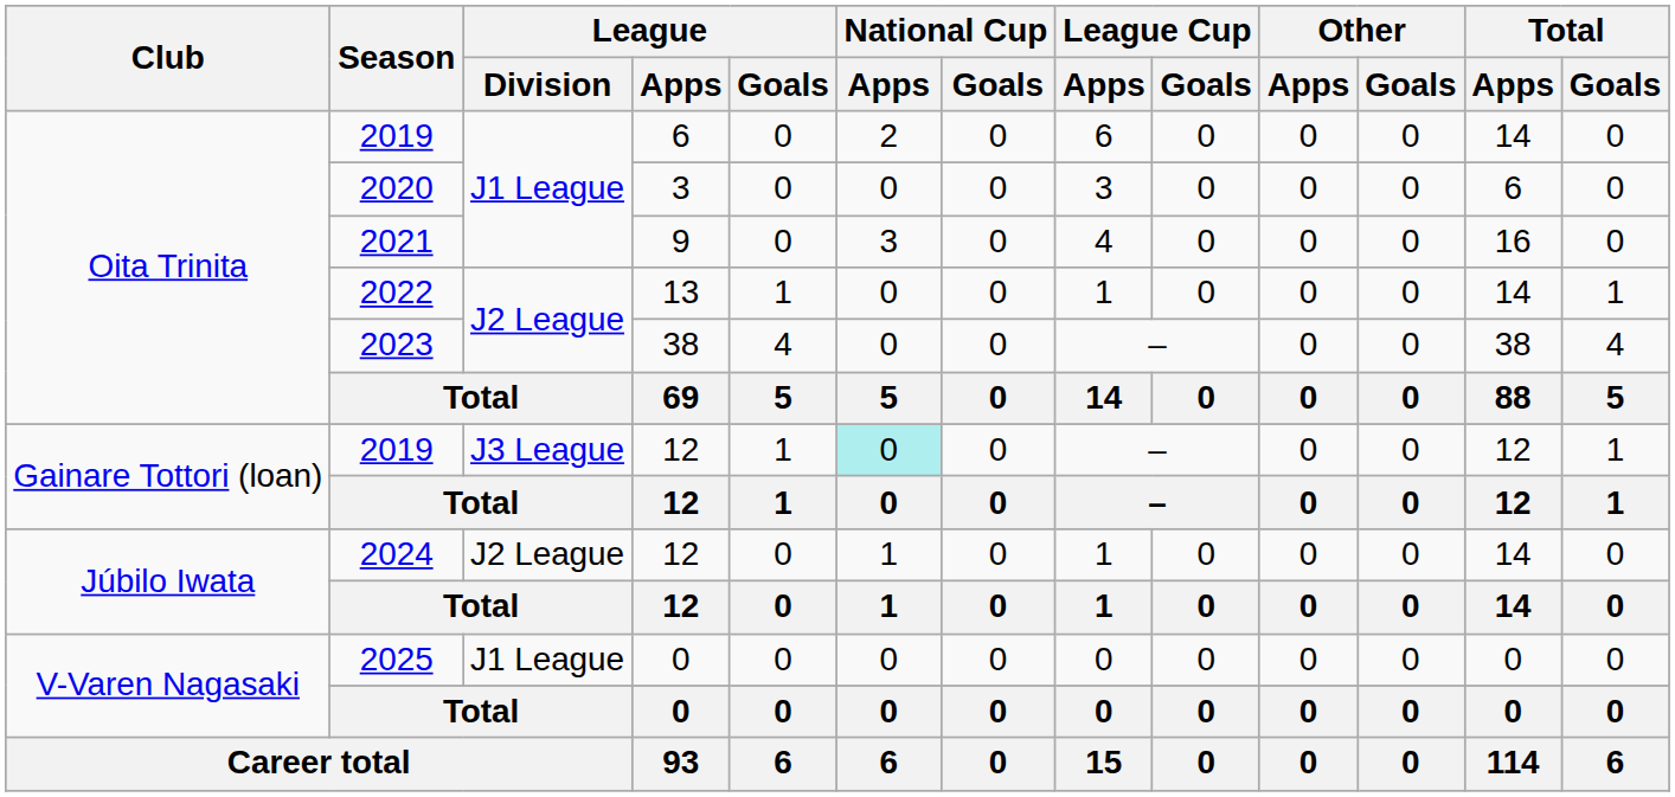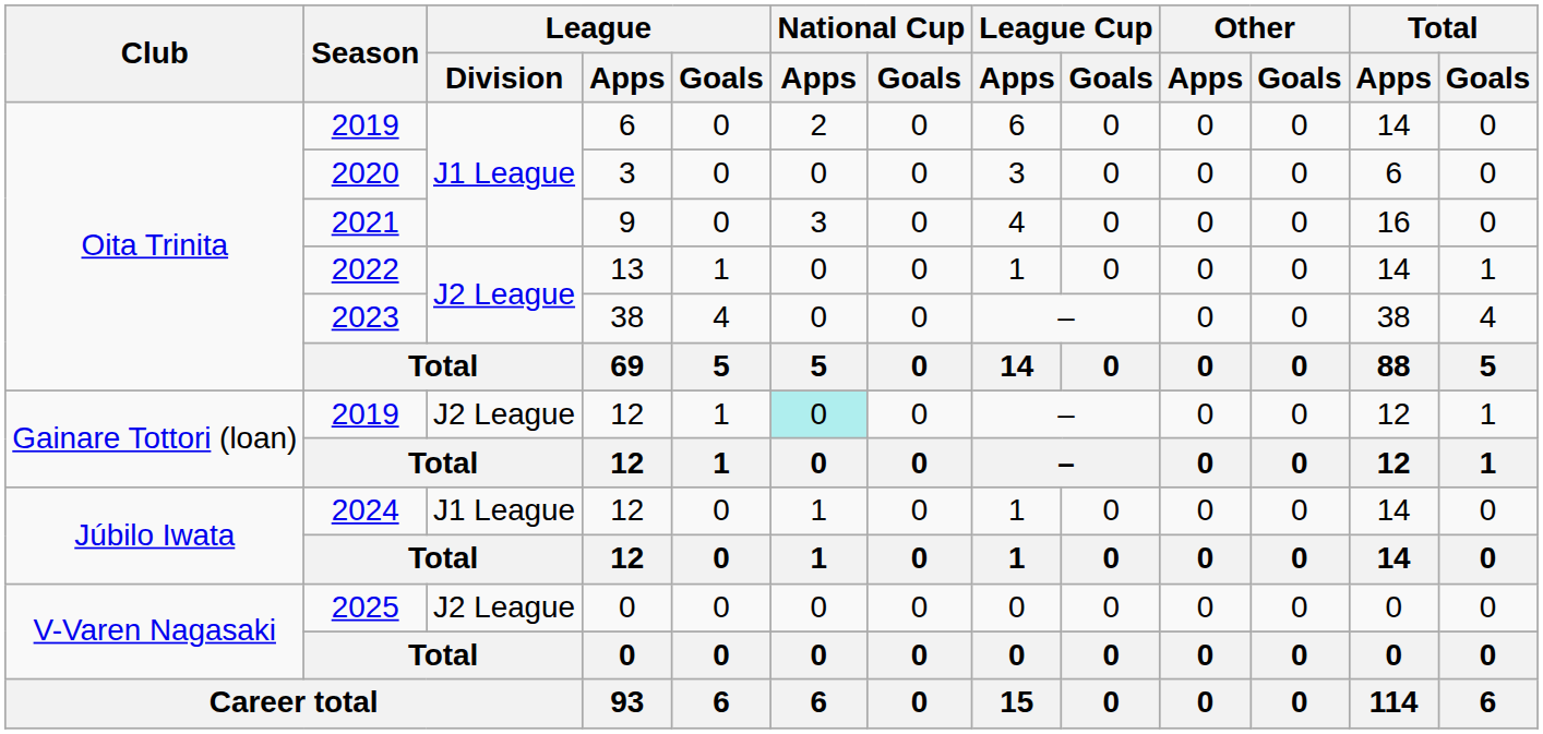 <table class="wikitable" style="text-align: center">
 <tr>
 <th rowspan="2">Club</th>
 <th rowspan="2">Season</th>
 <th colspan="3">League</th>
 <th colspan="2">National Cup</th>
 <th colspan="2">League Cup</th>
 <th colspan="2">Other</th>
 <th colspan="2">Total</th>
 </tr>
 <tr>
 <th>Division</th>
 <th>Apps</th>
 <th>Goals</th>
 <th>Apps</th>
 <th>Goals</th>
 <th>Apps</th>
 <th>Goals</th>
 <th>Apps</th>
 <th>Goals</th>
 <th>Apps</th>
 <th>Goals</th>
 </tr>
 <tr>
 <td rowspan="6"><a href='#'>Oita Trinita</a></td>
 <td><a href='#'>2019</a></td>
 <td rowspan="3"><a href='#'>J1 League</a></td>
 <td>6</td>
 <td>0</td>
 <td>2</td>
 <td>0</td>
 <td>6</td>
 <td>0</td>
 <td>0</td>
 <td>0</td>
 <td>14</td>
 <td>0</td>
 </tr>
 <tr>
 <td><a href='#'>2020</a></td>
 <td>3</td>
 <td>0</td>
 <td>0</td>
 <td>0</td>
 <td>3</td>
 <td>0</td>
 <td>0</td>
 <td>0</td>
 <td>6</td>
 <td>0</td>
 </tr>
 <tr>
 <td><a href='#'>2021</a></td>
 <td>9</td>
 <td>0</td>
 <td>3</td>
 <td>0</td>
 <td>4</td>
 <td>0</td>
 <td>0</td>
 <td>0</td>
 <td>16</td>
 <td>0</td>
 </tr>
 <tr>
 <td><a href='#'>2022</a></td>
 <td rowspan="2"><a href='#'>J2 League</a></td>
 <td>13</td>
 <td>1</td>
 <td>0</td>
 <td>0</td>
 <td>1</td>
 <td>0</td>
 <td>0</td>
 <td>0</td>
 <td>14</td>
 <td>1</td>
 </tr>
 <tr>
 <td><a href='#'>2023</a></td>
 <td>38</td>
 <td>4</td>
 <td>0</td>
 <td>0</td>
 <td colspan="2">–</td>
 <td>0</td>
 <td>0</td>
 <td>38</td>
 <td>4</td>
 </tr>
 <tr>
 <th colspan=2>Total</th>
 <th>69</th>
 <th>5</th>
 <th>5</th>
 <th>0</th>
 <th>14</th>
 <th>0</th>
 <th>0</th>
 <th>0</th>
 <th>88</th>
 <th>5</th>
 </tr>
 <tr>
 <td rowspan="2"><a href='#'>Gainare Tottori</a> (loan)</td>
 <td><a href='#'>2019</a></td>
-<td><a href='#'>J3 League</a></td>
+<td>J2 League</td>
 <td>12</td>
 <td>1</td>
 <td style="background: paleturquoise;">0</td>
 <td>0</td>
 <td colspan="2">–</td>
 <td>0</td>
 <td>0</td>
 <td>12</td>
 <td>1</td>
 </tr>
 <tr>
 <th colspan=2>Total</th>
 <th>12</th>
 <th>1</th>
 <th>0</th>
 <th>0</th>
 <th colspan="2">–</th>
 <th>0</th>
 <th>0</th>
 <th>12</th>
 <th>1</th>
 </tr>
 <tr>
 <td rowspan="2"><a href='#'>Júbilo Iwata</a></td>
 <td><a href='#'>2024</a></td>
-<td>J2 League</td>
+<td>J1 League</td>
 <td>12</td>
 <td>0</td>
 <td>1</td>
 <td>0</td>
 <td>1</td>
 <td>0</td>
 <td>0</td>
 <td>0</td>
 <td>14</td>
 <td>0</td>
 </tr>
 <tr>
 <th colspan=2>Total</th>
 <th>12</th>
 <th>0</th>
 <th>1</th>
 <th>0</th>
 <th>1</th>
 <th>0</th>
 <th>0</th>
 <th>0</th>
 <th>14</th>
 <th>0</th>
 </tr>
 <tr>
 <td rowspan="2"><a href='#'>V-Varen Nagasaki</a></td>
 <td><a href='#'>2025</a></td>
-<td>J1 League</td>
+<td>J2 League</td>
 <td>0</td>
 <td>0</td>
 <td>0</td>
 <td>0</td>
 <td>0</td>
 <td>0</td>
 <td>0</td>
 <td>0</td>
 <td>0</td>
 <td>0</td>
 </tr>
 <tr>
 <th colspan=2>Total</th>
 <th>0</th>
 <th>0</th>
 <th>0</th>
 <th>0</th>
 <th>0</th>
 <th>0</th>
 <th>0</th>
 <th>0</th>
 <th>0</th>
 <th>0</th>
 </tr>
 <tr>
 <th colspan=3>Career total</th>
 <th>93</th>
 <th>6</th>
 <th>6</th>
 <th>0</th>
 <th>15</th>
 <th>0</th>
 <th>0</th>
 <th>0</th>
 <th>114</th>
 <th>6</th>
 </tr>
 </table>
